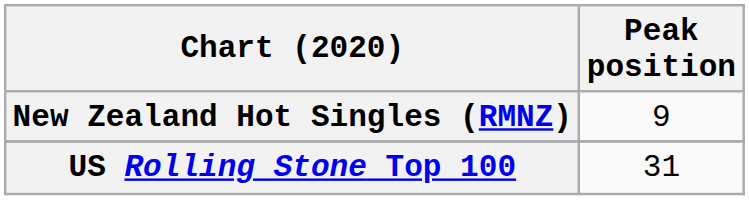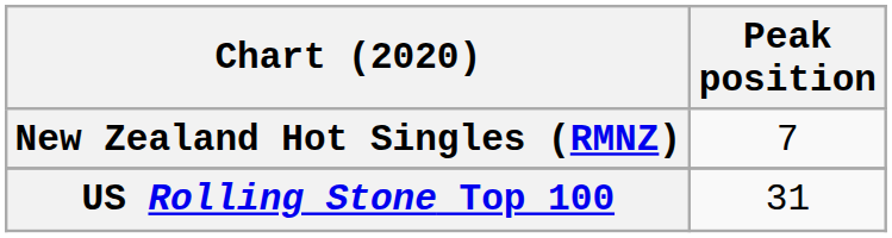 <table class="wikitable sortable plainrowheaders"style="text-align:center">
 <tr>
 <th scope="col">Chart (2020)</th>
 <th scope="col">Peak<br>position</th>
 </tr>
 <tr>
 <th scope="row">New Zealand Hot Singles (<a href='#'>RMNZ</a>)</th>
-<td>9</td>
+<td>7</td>
 </tr>
 <tr>
 </tr>
 <tr>
 </tr>
 <tr>
 <th scope="row">US <a href='#'><em>Rolling Stone</em> Top 100</a></th>
 <td>31</td>
 </tr>
 </table>
